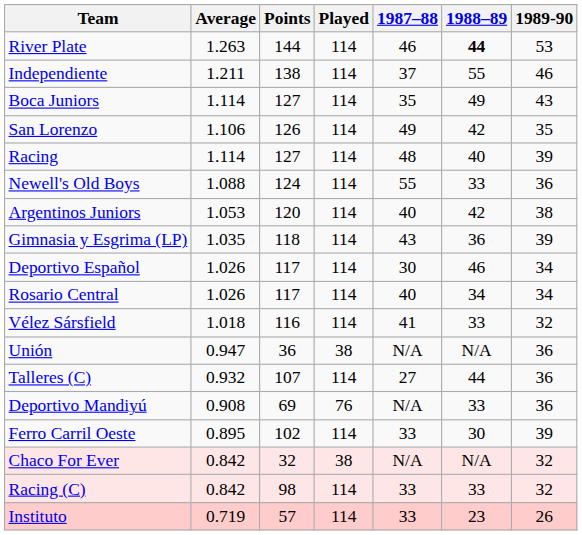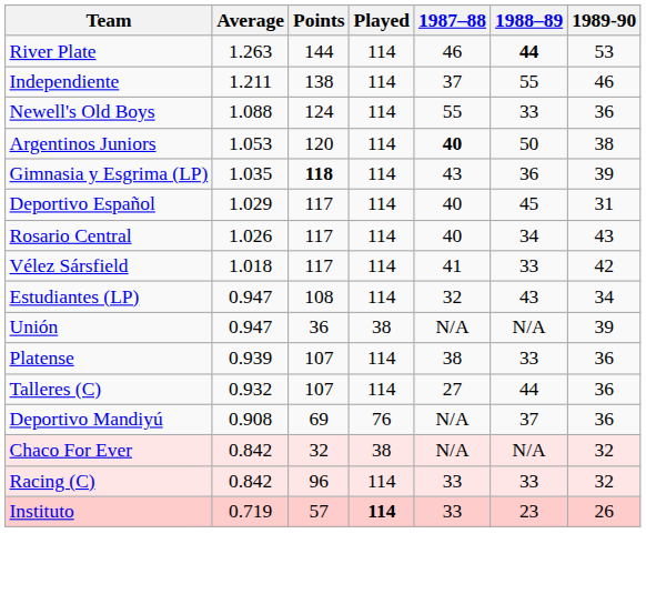 <table class="wikitable" style="text-align:center">
 <tr>
 <th>Team</th>
 <th>Average</th>
 <th>Points</th>
 <th>Played</th>
 <th><a href='#'>1987–88</a></th>
 <th><a href='#'>1988–89</a></th>
 <th>1989-90</th>
 </tr>
 <tr>
 <td align=left><a href='#'>River Plate</a></td>
 <td>1.263</td>
 <td>144</td>
 <td>114</td>
 <td>46</td>
 <td><strong>44</strong></td>
 <td>53</td>
 </tr>
 <tr>
 <td align=left><a href='#'>Independiente</a></td>
 <td>1.211</td>
 <td>138</td>
 <td>114</td>
 <td>37</td>
 <td>55</td>
 <td>46</td>
 </tr>
 <tr>
-<td align=left><a href='#'>Boca Juniors</a></td>
-<td>1.114</td>
-<td>127</td>
-<td>114</td>
-<td>35</td>
-<td>49</td>
-<td>43</td>
-</tr>
-<tr>
-<td align=left><a href='#'>San Lorenzo</a></td>
-<td>1.106</td>
-<td>126</td>
-<td>114</td>
-<td>49</td>
-<td>42</td>
-<td>35</td>
-</tr>
-<tr>
-<td align=left><a href='#'>Racing</a></td>
-<td>1.114</td>
-<td>127</td>
-<td>114</td>
-<td>48</td>
-<td>40</td>
-<td>39</td>
-</tr>
-<tr>
 <td align=left><a href='#'>Newell's Old Boys</a></td>
 <td>1.088</td>
 <td>124</td>
 <td>114</td>
 <td>55</td>
 <td>33</td>
 <td>36</td>
 </tr>
 <tr>
 <td align=left><a href='#'>Argentinos Juniors</a></td>
 <td>1.053</td>
 <td>120</td>
 <td>114</td>
-<td>40</td>
-<td>42</td>
+<td><strong>40</strong></td>
+<td>50</td>
 <td>38</td>
 </tr>
 <tr>
 <td align=left><a href='#'>Gimnasia y Esgrima (LP)</a></td>
 <td>1.035</td>
-<td>118</td>
+<td><strong>118</strong></td>
 <td>114</td>
 <td>43</td>
 <td>36</td>
 <td>39</td>
 </tr>
 <tr>
 <td align=left><a href='#'>Deportivo Español</a></td>
-<td>1.026</td>
+<td>1.029</td>
 <td>117</td>
 <td>114</td>
-<td>30</td>
-<td>46</td>
-<td>34</td>
+<td>40</td>
+<td>45</td>
+<td>31</td>
 </tr>
 <tr>
 <td align=left><a href='#'>Rosario Central</a></td>
 <td>1.026</td>
 <td>117</td>
 <td>114</td>
 <td>40</td>
 <td>34</td>
-<td>34</td>
+<td>43</td>
 </tr>
 <tr>
 <td align=left><a href='#'>Vélez Sársfield</a></td>
 <td>1.018</td>
-<td>116</td>
+<td>117</td>
 <td>114</td>
 <td>41</td>
 <td>33</td>
+<td>42</td>
+</tr>
+<tr>
+<td align=left><a href='#'>Estudiantes (LP)</a></td>
+<td>0.947</td>
+<td>108</td>
+<td>114</td>
 <td>32</td>
+<td>43</td>
+<td>34</td>
 </tr>
 <tr>
 <td align=left><a href='#'>Unión</a></td>
 <td>0.947</td>
 <td>36</td>
 <td>38</td>
 <td>N/A</td>
 <td>N/A</td>
+<td>39</td>
+</tr>
+<tr>
+<td align=left><a href='#'>Platense</a></td>
+<td>0.939</td>
+<td>107</td>
+<td>114</td>
+<td>38</td>
+<td>33</td>
 <td>36</td>
 </tr>
 <tr>
 <td align=left><a href='#'>Talleres (C)</a></td>
 <td>0.932</td>
 <td>107</td>
 <td>114</td>
 <td>27</td>
 <td>44</td>
 <td>36</td>
 </tr>
 <tr>
 <td align=left><a href='#'>Deportivo Mandiyú</a></td>
 <td>0.908</td>
 <td>69</td>
 <td>76</td>
 <td>N/A</td>
-<td>33</td>
+<td>37</td>
 <td>36</td>
-</tr>
-<tr>
-<td align=left><a href='#'>Ferro Carril Oeste</a></td>
-<td>0.895</td>
-<td>102</td>
-<td>114</td>
-<td>33</td>
-<td>30</td>
-<td>39</td>
 </tr>
 <tr bgcolor="#ffe6e6">
 <td align=left><a href='#'>Chaco For Ever</a></td>
 <td>0.842</td>
 <td>32</td>
 <td>38</td>
 <td>N/A</td>
 <td>N/A</td>
 <td>32</td>
 </tr>
 <tr bgcolor="#ffe6e6">
 <td align=left><a href='#'>Racing (C)</a></td>
 <td>0.842</td>
-<td>98</td>
+<td>96</td>
 <td>114</td>
 <td>33</td>
 <td>33</td>
 <td>32</td>
 </tr>
 <tr bgcolor="FFCCCC">
 <td align=left><a href='#'>Instituto</a></td>
 <td>0.719</td>
 <td>57</td>
-<td>114</td>
+<td><strong>114</strong></td>
 <td>33</td>
 <td>23</td>
 <td>26</td>
 </tr>
 </table>
